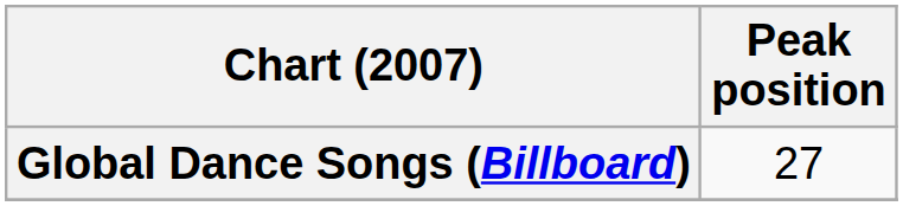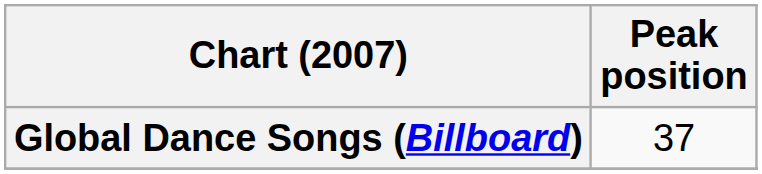 <table class="wikitable plainrowheaders">
 <tr>
 <th scope="col">Chart (2007)</th>
 <th scope="col">Peak<br>position</th>
 </tr>
 <tr>
 <th scope="row">Global Dance Songs (<em><a href='#'>Billboard</a></em>)</th>
-<td align="center">27</td>
+<td align="center">37</td>
 </tr>
 <tr>
 </tr>
 <tr>
 </tr>
 <tr>
 </tr>
 <tr>
 </tr>
 </table>
